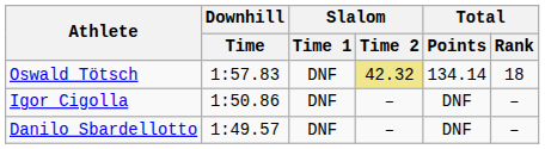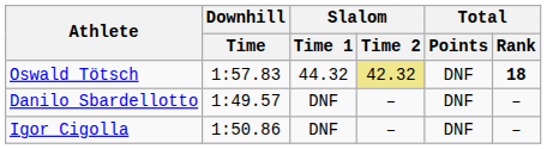 <table class="wikitable" style="font-size:90%">
 <tr>
 <th rowspan="2">Athlete</th>
 <th>Downhill</th>
 <th colspan="2">Slalom</th>
 <th colspan="2">Total</th>
 </tr>
 <tr>
 <th>Time</th>
 <th>Time 1</th>
 <th>Time 2</th>
 <th>Points</th>
 <th>Rank</th>
 </tr>
 <tr>
 <td><a href='#'>Oswald Tötsch</a></td>
 <td align="center">1:57.83</td>
+<td align="center">44.32</td>
+<td align="center" style="background: khaki;">42.32</td>
 <td align="center">DNF</td>
-<td align="center" style="background: khaki;">42.32</td>
-<td align="center">134.14</td>
-<td align="center">18</td>
+<td align="center"><strong>18</strong></td>
+</tr>
+<tr>
+<td><a href='#'>Danilo Sbardellotto</a></td>
+<td align="center">1:49.57</td>
+<td align="center">DNF</td>
+<td align="center">–</td>
+<td align="center">DNF</td>
+<td align="center">–</td>
 </tr>
 <tr>
 <td><a href='#'>Igor Cigolla</a></td>
 <td align="center">1:50.86</td>
 <td align="center">DNF</td>
 <td align="center">–</td>
 <td align="center">DNF</td>
 <td align="center">–</td>
 </tr>
-<tr>
-<td><a href='#'>Danilo Sbardellotto</a></td>
-<td align="center">1:49.57</td>
-<td align="center">DNF</td>
-<td align="center">–</td>
-<td align="center">DNF</td>
-<td align="center">–</td>
-</tr>
 </table>
